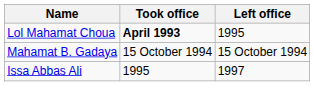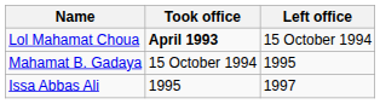 <table class="wikitable">
 <tr>
 <th>Name</th>
 <th>Took office</th>
 <th>Left office</th>
 </tr>
 <tr>
 <td><a href='#'>Lol Mahamat Choua</a></td>
 <td><strong>April 1993</strong></td>
-<td>1995</td>
+<td>15 October 1994</td>
 </tr>
 <tr>
 <td><a href='#'>Mahamat B. Gadaya</a></td>
 <td>15 October 1994</td>
-<td>15 October 1994</td>
+<td>1995</td>
 </tr>
 <tr>
 <td><a href='#'>Issa Abbas Ali</a></td>
 <td>1995</td>
 <td>1997</td>
 </tr>
 </table>
